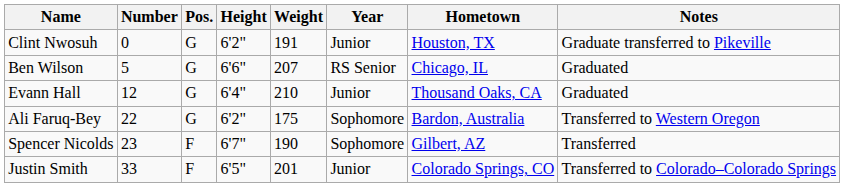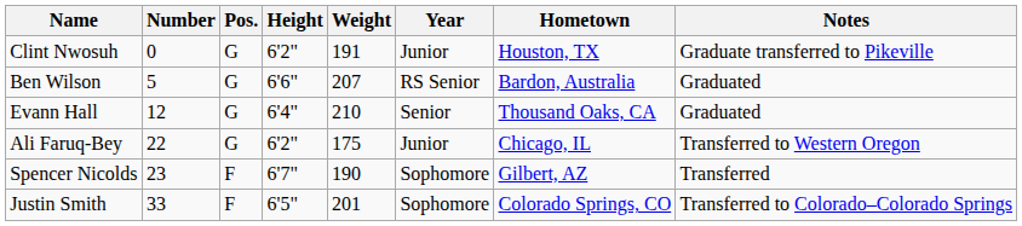 <table class="wikitable sortable" border="1">
 <tr>
 <th>Name</th>
 <th>Number</th>
 <th>Pos.</th>
 <th>Height</th>
 <th>Weight</th>
 <th>Year</th>
 <th>Hometown</th>
 <th class="unsortable">Notes</th>
 </tr>
 <tr>
 <td>Clint Nwosuh</td>
 <td>0</td>
 <td>G</td>
 <td>6'2"</td>
 <td>191</td>
 <td>Junior</td>
 <td><a href='#'>Houston, TX</a></td>
 <td>Graduate transferred to <a href='#'>Pikeville</a></td>
 </tr>
 <tr>
 <td>Ben Wilson</td>
 <td>5</td>
 <td>G</td>
 <td>6'6"</td>
 <td>207</td>
 <td>RS Senior</td>
-<td><a href='#'>Chicago, IL</a></td>
+<td><a href='#'>Bardon, Australia</a></td>
 <td>Graduated</td>
 </tr>
 <tr>
 <td>Evann Hall</td>
 <td>12</td>
 <td>G</td>
 <td>6'4"</td>
 <td>210</td>
-<td>Junior</td>
+<td>Senior</td>
 <td><a href='#'>Thousand Oaks, CA</a></td>
 <td>Graduated</td>
 </tr>
 <tr>
 <td>Ali Faruq-Bey</td>
 <td>22</td>
 <td>G</td>
 <td>6'2"</td>
 <td>175</td>
-<td>Sophomore</td>
-<td><a href='#'>Bardon, Australia</a></td>
+<td>Junior</td>
+<td><a href='#'>Chicago, IL</a></td>
 <td>Transferred to <a href='#'>Western Oregon</a></td>
 </tr>
 <tr>
 <td>Spencer Nicolds</td>
 <td>23</td>
 <td>F</td>
 <td>6'7"</td>
 <td>190</td>
 <td>Sophomore</td>
 <td><a href='#'>Gilbert, AZ</a></td>
 <td>Transferred</td>
 </tr>
 <tr>
 <td>Justin Smith</td>
 <td>33</td>
 <td>F</td>
 <td>6'5"</td>
 <td>201</td>
-<td>Junior</td>
+<td>Sophomore</td>
 <td><a href='#'>Colorado Springs, CO</a></td>
 <td>Transferred to <a href='#'>Colorado–Colorado Springs</a></td>
 </tr>
 </table>
